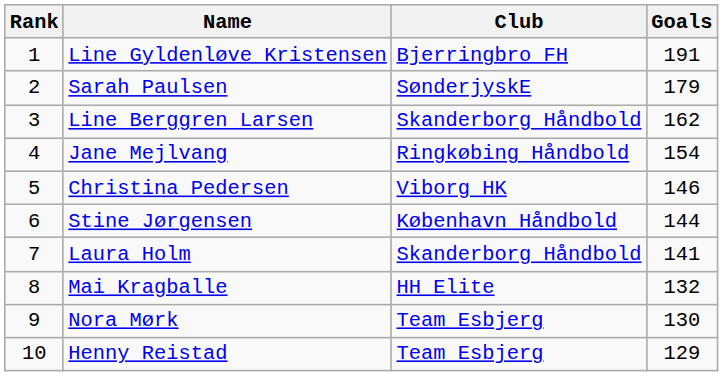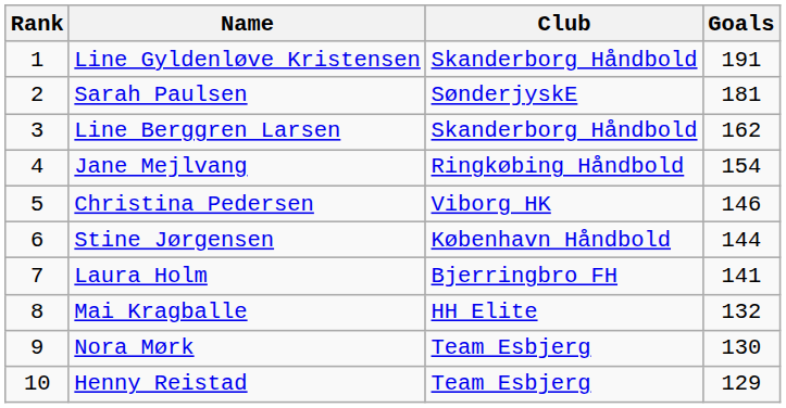 <table class="wikitable sortable" style="text-align:center">
 <tr>
 <th>Rank</th>
 <th>Name</th>
 <th>Club</th>
 <th>Goals</th>
 </tr>
 <tr>
 <td>1</td>
 <td style="text-align:left"> <a href='#'>Line Gyldenløve Kristensen</a></td>
-<td style="text-align:left"><a href='#'>Bjerringbro FH</a></td>
+<td style="text-align:left"><a href='#'>Skanderborg Håndbold</a></td>
 <td>191</td>
 </tr>
 <tr>
 <td>2</td>
 <td style="text-align:left"> <a href='#'>Sarah Paulsen</a></td>
 <td style="text-align:left"><a href='#'>SønderjyskE</a></td>
-<td>179</td>
+<td>181</td>
 </tr>
 <tr>
 <td>3</td>
 <td style="text-align:left"> <a href='#'>Line Berggren Larsen</a></td>
 <td style="text-align:left"><a href='#'>Skanderborg Håndbold</a></td>
 <td>162</td>
 </tr>
 <tr>
 <td>4</td>
 <td style="text-align:left"> <a href='#'>Jane Mejlvang</a></td>
 <td style="text-align:left"><a href='#'>Ringkøbing Håndbold</a></td>
 <td>154</td>
 </tr>
 <tr>
 <td>5</td>
 <td style="text-align:left"> <a href='#'>Christina Pedersen</a></td>
 <td style="text-align:left"><a href='#'>Viborg HK</a></td>
 <td>146</td>
 </tr>
 <tr>
 <td>6</td>
 <td style="text-align:left"> <a href='#'>Stine Jørgensen</a></td>
 <td style="text-align:left"><a href='#'>København Håndbold</a></td>
 <td>144</td>
 </tr>
 <tr>
 <td>7</td>
 <td style="text-align:left"> <a href='#'>Laura Holm</a></td>
-<td style="text-align:left"><a href='#'>Skanderborg Håndbold</a></td>
+<td style="text-align:left"><a href='#'>Bjerringbro FH</a></td>
 <td>141</td>
 </tr>
 <tr>
 <td>8</td>
 <td style="text-align:left"> <a href='#'>Mai Kragballe</a></td>
 <td style="text-align:left"><a href='#'>HH Elite</a></td>
 <td>132</td>
 </tr>
 <tr>
 <td>9</td>
 <td style="text-align:left"> <a href='#'>Nora Mørk</a></td>
 <td style="text-align:left"><a href='#'>Team Esbjerg</a></td>
 <td>130</td>
 </tr>
 <tr>
 <td>10</td>
 <td style="text-align:left"> <a href='#'>Henny Reistad</a></td>
 <td style="text-align:left"><a href='#'>Team Esbjerg</a></td>
 <td>129</td>
 </tr>
 </table>
